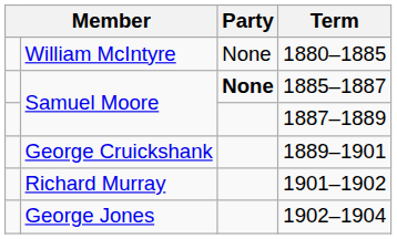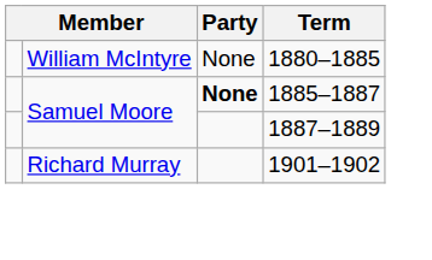 <table class="wikitable">
 <tr>
 <th colspan="2">Member</th>
 <th>Party</th>
 <th>Term</th>
 </tr>
 <tr>
 <td> </td>
 <td><a href='#'>William McIntyre</a></td>
 <td>None</td>
 <td>1880–1885</td>
 </tr>
 <tr>
 <td> </td>
 <td rowspan="2"><a href='#'>Samuel Moore</a></td>
 <td><strong>None</strong></td>
 <td>1885–1887</td>
 </tr>
 <tr>
 <td> </td>
 <td></td>
 <td>1887–1889</td>
 </tr>
 <tr>
 <td> </td>
-<td><a href='#'>George Cruickshank</a></td>
-<td></td>
-<td>1889–1901</td>
-</tr>
-<tr>
-<td> </td>
 <td><a href='#'>Richard Murray</a></td>
 <td></td>
 <td>1901–1902</td>
 </tr>
-<tr>
-<td> </td>
-<td><a href='#'>George Jones</a></td>
-<td></td>
-<td>1902–1904</td>
-</tr>
 </table>
